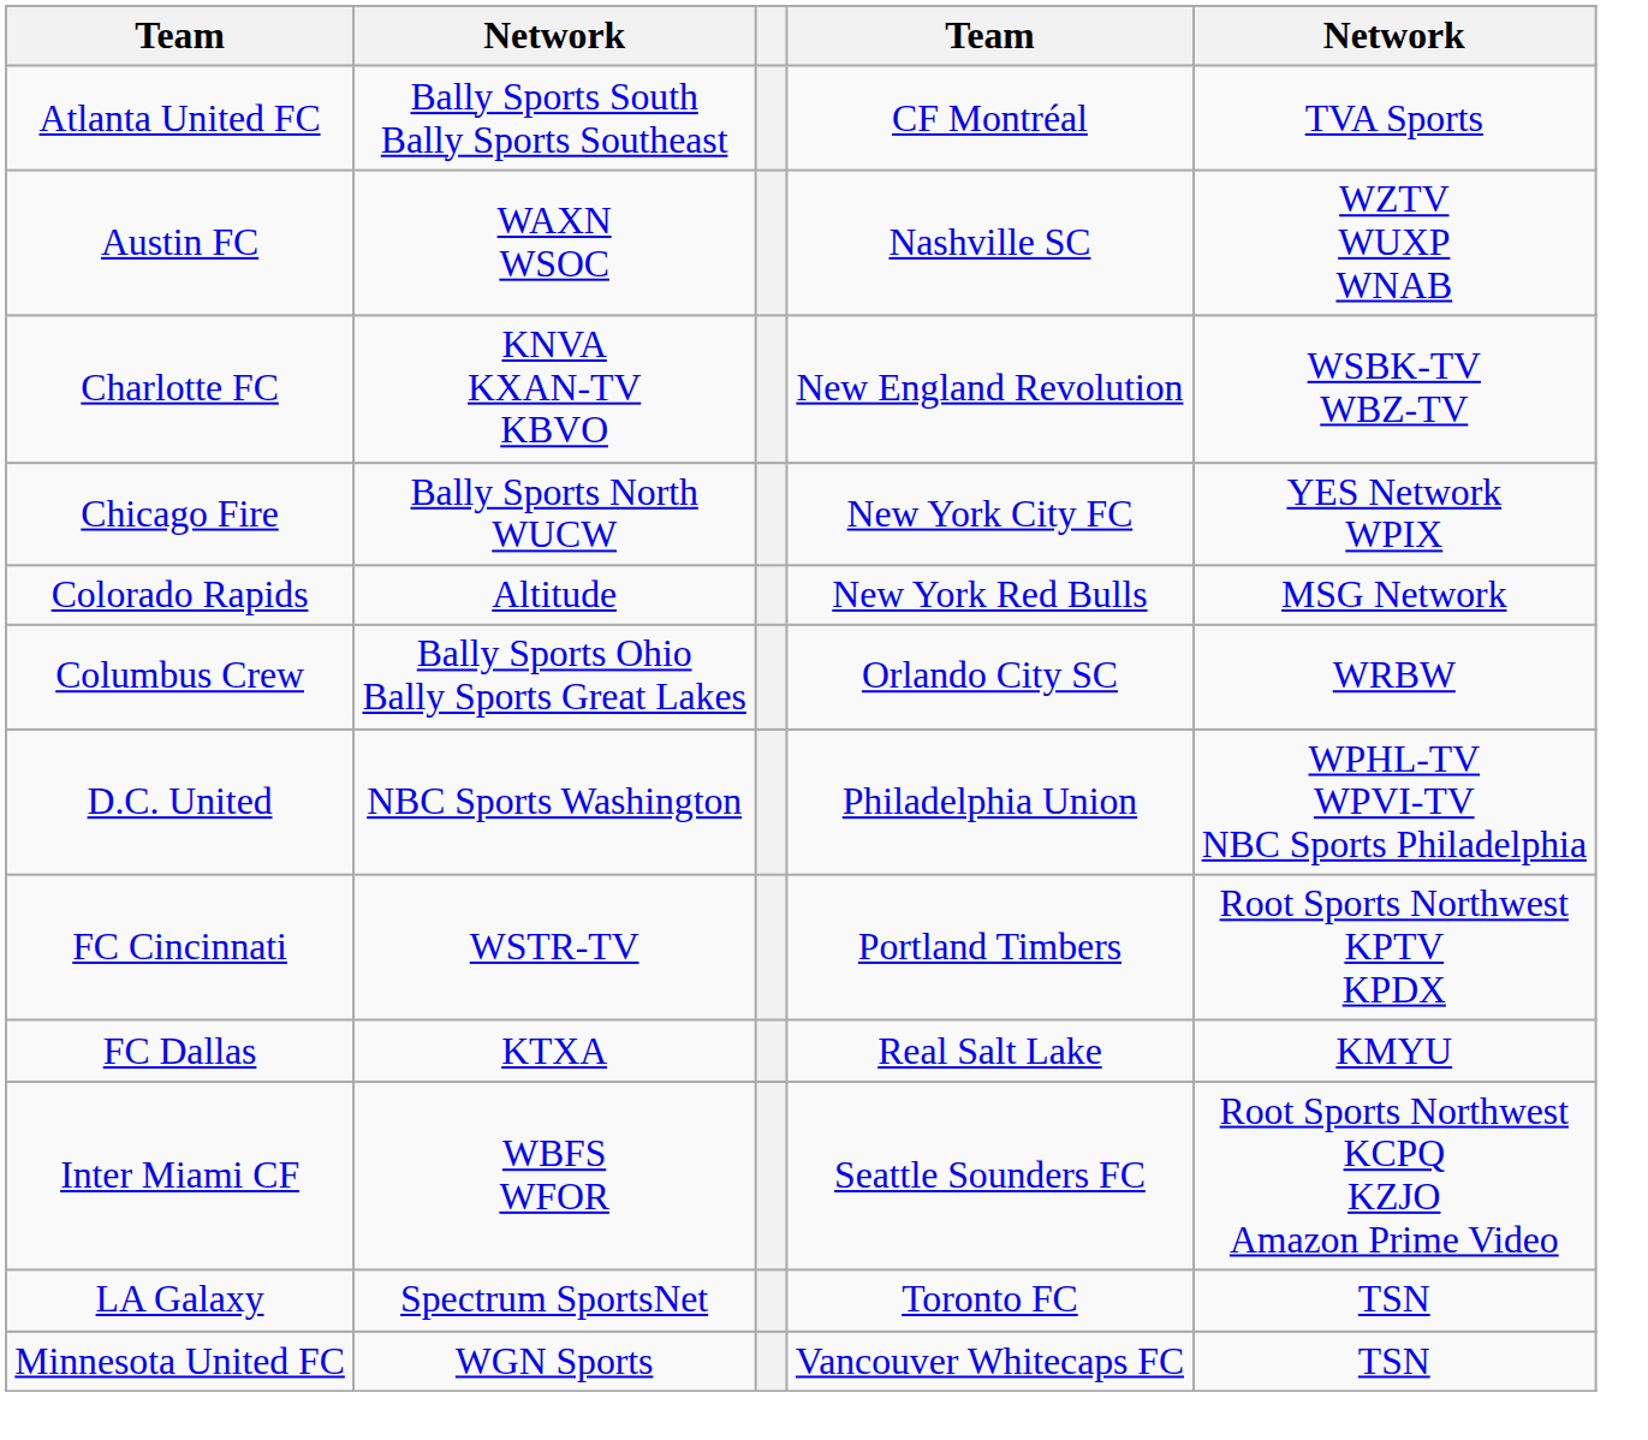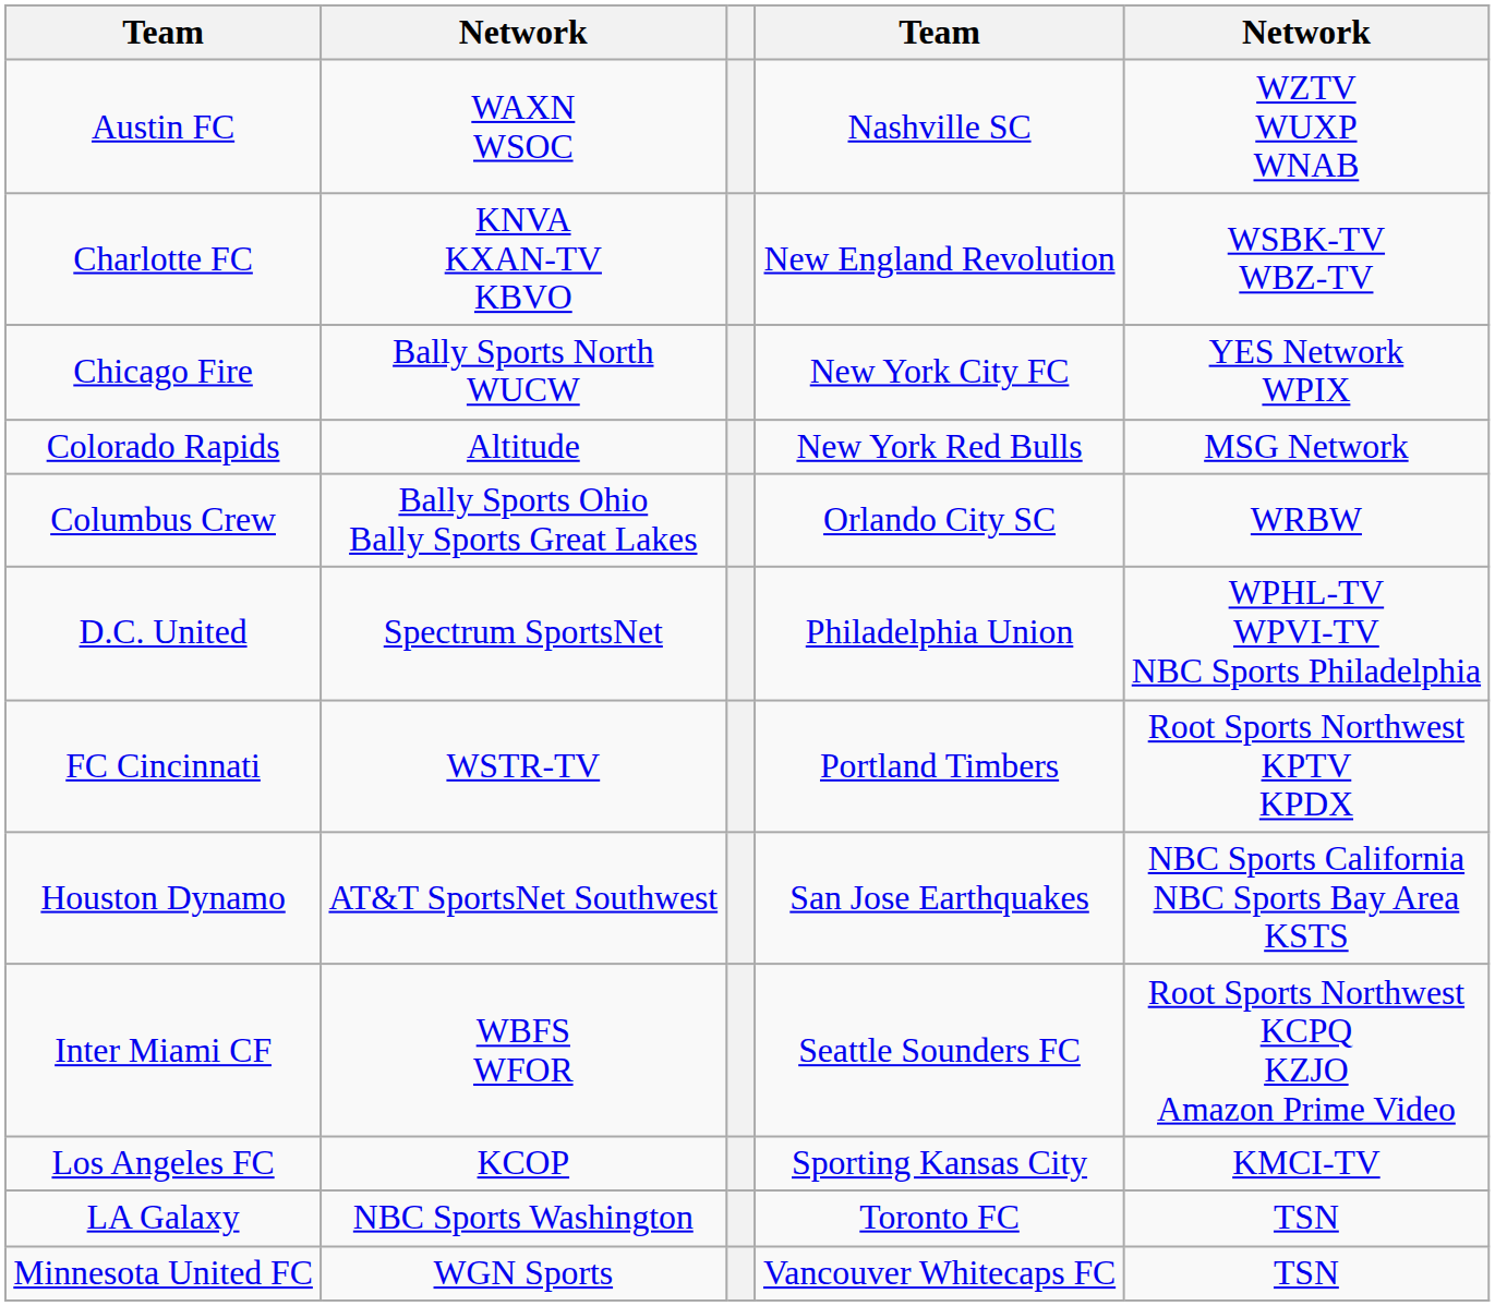 <table class="wikitable" style="text-align:center">
 <tr>
 <th style="width=10%">Team</th>
 <th style="width=15%">Network</th>
 <th style="width:2%;"></th>
 <th style="width=10%">Team</th>
 <th style="width=15%">Network</th>
-</tr>
-<tr>
-<td><a href='#'>Atlanta United FC</a></td>
-<td><a href='#'>Bally Sports South</a><br><a href='#'>Bally Sports Southeast</a></td>
-<th></th>
-<td><a href='#'>CF Montréal</a></td>
-<td><a href='#'>TVA Sports</a></td>
 </tr>
 <tr>
 <td><a href='#'>Austin FC</a></td>
 <td><a href='#'>WAXN</a><br><a href='#'>WSOC</a></td>
 <th></th>
 <td><a href='#'>Nashville SC</a></td>
 <td><a href='#'>WZTV</a><br><a href='#'>WUXP</a><br><a href='#'>WNAB</a></td>
 </tr>
 <tr>
 <td><a href='#'>Charlotte FC</a></td>
 <td><a href='#'>KNVA</a><br><a href='#'>KXAN-TV</a><br><a href='#'>KBVO</a></td>
 <th></th>
 <td><a href='#'>New England Revolution</a></td>
 <td><a href='#'>WSBK-TV</a><br><a href='#'>WBZ-TV</a></td>
 </tr>
 <tr>
 <td><a href='#'>Chicago Fire</a></td>
 <td><a href='#'>Bally Sports North</a><br><a href='#'>WUCW</a></td>
 <th></th>
 <td><a href='#'>New York City FC</a></td>
 <td><a href='#'>YES Network</a><br><a href='#'>WPIX</a></td>
 </tr>
 <tr>
 <td><a href='#'>Colorado Rapids</a></td>
 <td><a href='#'>Altitude</a></td>
 <th></th>
 <td><a href='#'>New York Red Bulls</a></td>
 <td><a href='#'>MSG Network</a></td>
 </tr>
 <tr>
 <td><a href='#'>Columbus Crew</a></td>
 <td><a href='#'>Bally Sports Ohio</a><br><a href='#'>Bally Sports Great Lakes</a></td>
 <th></th>
 <td><a href='#'>Orlando City SC</a></td>
 <td><a href='#'>WRBW</a></td>
 </tr>
 <tr>
 <td><a href='#'>D.C. United</a></td>
-<td><a href='#'>NBC Sports Washington</a></td>
+<td><a href='#'>Spectrum SportsNet</a></td>
 <th></th>
 <td><a href='#'>Philadelphia Union</a></td>
 <td><a href='#'>WPHL-TV</a><br><a href='#'>WPVI-TV</a><br><a href='#'>NBC Sports Philadelphia</a></td>
 </tr>
 <tr>
 <td><a href='#'>FC Cincinnati</a></td>
 <td><a href='#'>WSTR-TV</a></td>
 <th></th>
 <td><a href='#'>Portland Timbers</a></td>
 <td><a href='#'>Root Sports Northwest</a><br><a href='#'>KPTV</a><br><a href='#'>KPDX</a></td>
 </tr>
 <tr>
-<td><a href='#'>FC Dallas</a></td>
-<td><a href='#'>KTXA</a></td>
+<td><a href='#'>Houston Dynamo</a></td>
+<td><a href='#'>AT&T SportsNet Southwest</a></td>
 <th></th>
-<td><a href='#'>Real Salt Lake</a></td>
-<td><a href='#'>KMYU</a></td>
+<td><a href='#'>San Jose Earthquakes</a></td>
+<td><a href='#'>NBC Sports California</a><br><a href='#'>NBC Sports Bay Area</a><br><a href='#'>KSTS</a></td>
 </tr>
 <tr>
 <td><a href='#'>Inter Miami CF</a></td>
 <td><a href='#'>WBFS</a><br><a href='#'>WFOR</a></td>
 <th></th>
 <td><a href='#'>Seattle Sounders FC</a></td>
 <td><a href='#'>Root Sports Northwest</a><br><a href='#'>KCPQ</a><br><a href='#'>KZJO</a><br><a href='#'>Amazon Prime Video</a></td>
 </tr>
 <tr>
+<td><a href='#'>Los Angeles FC</a></td>
+<td><a href='#'>KCOP</a></td>
+<th></th>
+<td><a href='#'>Sporting Kansas City</a></td>
+<td><a href='#'>KMCI-TV</a></td>
+</tr>
+<tr>
 <td><a href='#'>LA Galaxy</a></td>
-<td><a href='#'>Spectrum SportsNet</a></td>
+<td><a href='#'>NBC Sports Washington</a></td>
 <th></th>
 <td><a href='#'>Toronto FC</a></td>
 <td><a href='#'>TSN</a></td>
 </tr>
 <tr>
 <td><a href='#'>Minnesota United FC</a></td>
 <td><a href='#'>WGN Sports</a></td>
 <th></th>
 <td><a href='#'>Vancouver Whitecaps FC</a></td>
 <td><a href='#'>TSN</a></td>
 </tr>
 </table>
